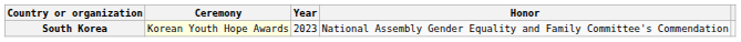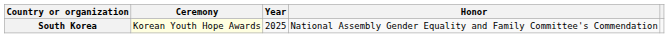 <table class="wikitable plainrowheaders sortable">
 <tr>
 <th scope="col">Country or organization</th>
 <th scope="col">Ceremony</th>
 <th scope="col">Year</th>
 <th scope="col">Honor</th>
 <th scope="col" class="unsortable"></th>
 </tr>
 <tr>
 <th scope="row">South Korea</th>
 <td style="background: lightyellow;">Korean Youth Hope Awards</td>
-<td style="text-align:center">2023</td>
+<td style="text-align:center">2025</td>
 <td>National Assembly Gender Equality and Family Committee's Commendation</td>
 <td style="text-align:center"></td>
 </tr>
 </table>
